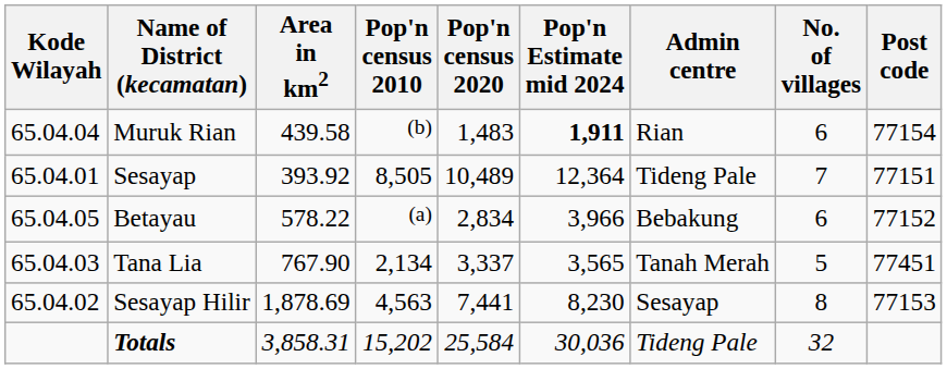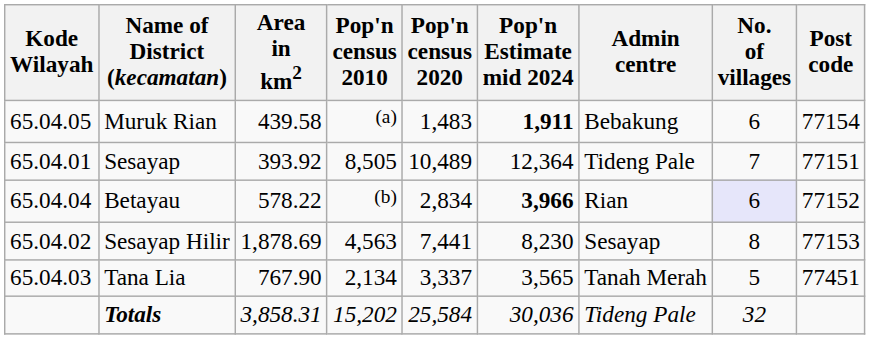 <table class="sortable wikitable">
 <tr>
 <th>Kode <br>Wilayah</th>
 <th>Name of<br>District <br>(<em>kecamatan</em>)</th>
 <th>Area <br>in<br>km<sup>2</sup></th>
 <th>Pop'n<br>census<br>2010</th>
 <th>Pop'n<br>census<br>2020</th>
 <th>Pop'n<br>Estimate<br>mid 2024</th>
 <th>Admin<br>centre</th>
 <th>No.<br>of<br>villages</th>
 <th>Post<br>code</th>
 </tr>
 <tr>
-<td>65.04.04</td>
+<td>65.04.05</td>
 <td>Muruk Rian</td>
 <td align="right">439.58</td>
-<td align="right"><sup>(b)</sup></td>
+<td align="right"><sup>(a)</sup></td>
 <td align="right">1,483</td>
 <td align="right"><strong>1,911</strong></td>
-<td>Rian</td>
+<td>Bebakung</td>
 <td align="center">6</td>
 <td>77154</td>
 </tr>
 <tr>
 <td>65.04.01</td>
 <td>Sesayap</td>
 <td align="right">393.92</td>
 <td align="right">8,505</td>
 <td align="right">10,489</td>
 <td align="right">12,364</td>
 <td>Tideng Pale</td>
 <td align="center">7</td>
 <td>77151</td>
 </tr>
 <tr>
-<td>65.04.05</td>
+<td>65.04.04</td>
 <td>Betayau</td>
 <td align="right">578.22</td>
-<td align="right"><sup>(a)</sup></td>
+<td align="right"><sup>(b)</sup></td>
 <td align="right">2,834</td>
-<td align="right">3,966</td>
-<td>Bebakung</td>
-<td align="center">6</td>
+<td align="right"><strong>3,966</strong></td>
+<td>Rian</td>
+<td align="center" style="background: lavender;">6</td>
 <td>77152</td>
+</tr>
+<tr>
+<td>65.04.02</td>
+<td>Sesayap Hilir</td>
+<td align="right">1,878.69</td>
+<td align="right">4,563</td>
+<td align="right">7,441</td>
+<td align="right">8,230</td>
+<td>Sesayap</td>
+<td align="center">8</td>
+<td>77153</td>
 </tr>
 <tr>
 <td>65.04.03</td>
 <td>Tana Lia</td>
 <td align="right">767.90</td>
 <td align="right">2,134</td>
 <td align="right">3,337</td>
 <td align="right">3,565</td>
 <td>Tanah Merah</td>
 <td align="center">5</td>
 <td>77451</td>
 </tr>
 <tr>
-<td>65.04.02</td>
-<td>Sesayap Hilir</td>
-<td align="right">1,878.69</td>
-<td align="right">4,563</td>
-<td align="right">7,441</td>
-<td align="right">8,230</td>
-<td>Sesayap</td>
-<td align="center">8</td>
-<td>77153</td>
-</tr>
-<tr>
 <td></td>
 <td><strong><em>Totals</em></strong></td>
 <td align="right"><em>3,858.31</em></td>
 <td align="right"><em>15,202</em></td>
 <td align="right"><em>25,584</em></td>
 <td align="right"><em>30,036</em></td>
 <td><em>Tideng Pale</em></td>
 <td align="center"><em>32</em></td>
 <td></td>
 </tr>
 </table>
